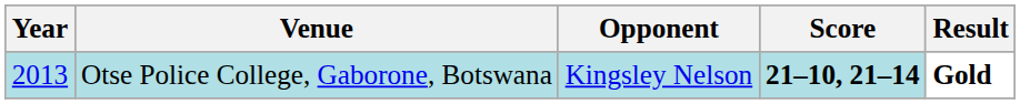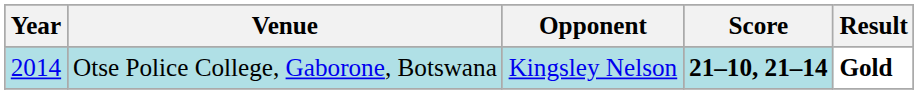 <table class="sortable wikitable" style="font-size: 90%;">
 <tr>
 <th>Year</th>
 <th>Venue</th>
 <th>Opponent</th>
 <th>Score</th>
 <th>Result</th>
 </tr>
 <tr style="background:#B0E0E6">
-<td align="center"><a href='#'>2013</a></td>
+<td align="center"><a href='#'>2014</a></td>
 <td align="left">Otse Police College, <a href='#'>Gaborone</a>, Botswana</td>
 <td align="left"> <a href='#'>Kingsley Nelson</a></td>
 <td align="left"><strong>21–10, 21–14</strong></td>
 <td style="text-align:left; background:white"> <strong>Gold</strong></td>
 </tr>
 </table>
